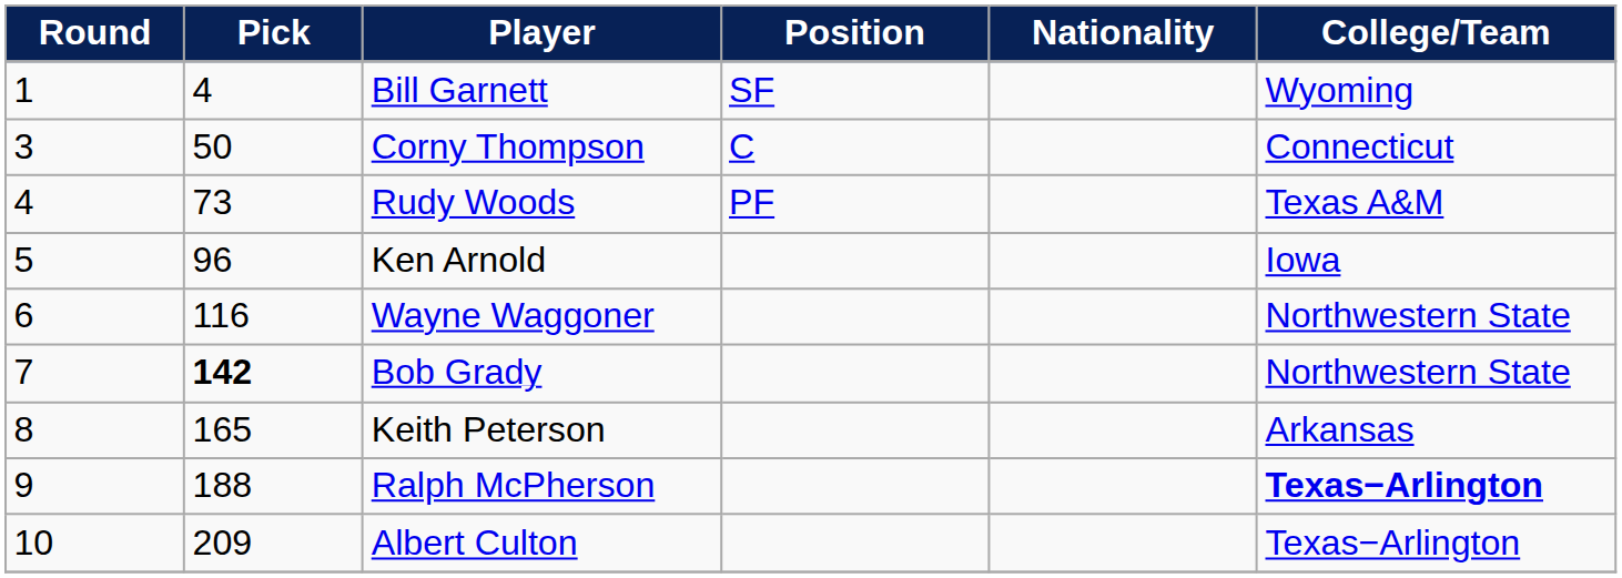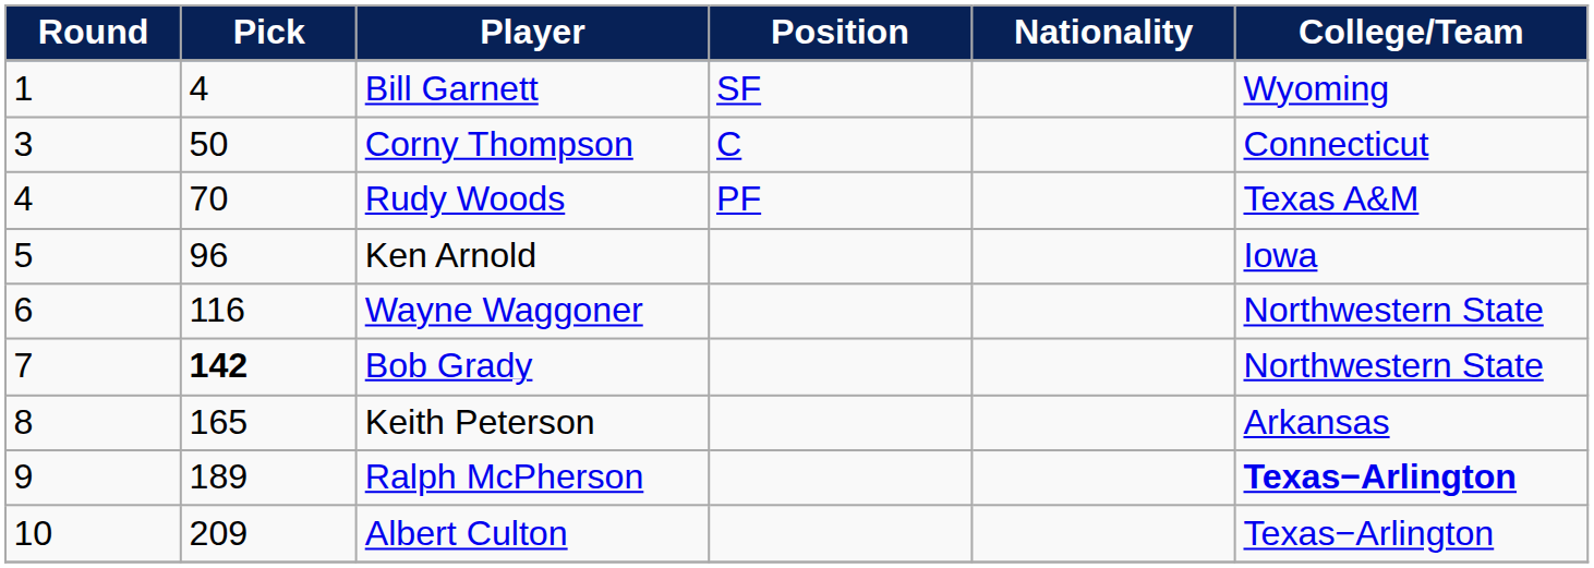 <table class="wikitable sortable sortable">
 <tr>
 <th style="background:#072156; color:white; width:10%;">Round</th>
 <th style="background:#072156; color:white; width:10%;">Pick</th>
 <th style="background:#072156; color:white; width:20%;">Player</th>
 <th style="background:#072156; color:white; width:15%;">Position</th>
 <th style="background:#072156; color:white; width:15%;">Nationality</th>
 <th style="background:#072156; color:white; width:20%;">College/Team</th>
 </tr>
 <tr style="text-align: center">
 </tr>
 <tr>
 <td>1</td>
 <td>4</td>
 <td><a href='#'>Bill Garnett</a></td>
 <td><a href='#'>SF</a></td>
 <td></td>
 <td><a href='#'>Wyoming</a></td>
 </tr>
 <tr>
 <td>3</td>
 <td>50</td>
 <td><a href='#'>Corny Thompson</a></td>
 <td><a href='#'>C</a></td>
 <td></td>
 <td><a href='#'>Connecticut</a></td>
 </tr>
 <tr>
 <td>4</td>
-<td>73</td>
+<td>70</td>
 <td><a href='#'>Rudy Woods</a></td>
 <td><a href='#'>PF</a></td>
 <td></td>
 <td><a href='#'>Texas A&M</a></td>
 </tr>
 <tr>
 <td>5</td>
 <td>96</td>
 <td>Ken Arnold</td>
 <td></td>
 <td></td>
 <td><a href='#'>Iowa</a></td>
 </tr>
 <tr>
 <td>6</td>
 <td>116</td>
 <td><a href='#'>Wayne Waggoner</a></td>
 <td></td>
 <td></td>
 <td><a href='#'>Northwestern State</a></td>
 </tr>
 <tr>
 <td>7</td>
 <td><strong>142</strong></td>
 <td><a href='#'>Bob Grady</a></td>
 <td></td>
 <td></td>
 <td><a href='#'>Northwestern State</a></td>
 </tr>
 <tr>
 <td>8</td>
 <td>165</td>
 <td>Keith Peterson</td>
 <td></td>
 <td></td>
 <td><a href='#'>Arkansas</a></td>
 </tr>
 <tr>
 <td>9</td>
-<td>188</td>
+<td>189</td>
 <td><a href='#'>Ralph McPherson</a></td>
 <td></td>
 <td></td>
 <td><strong><a href='#'>Texas−Arlington</a></strong></td>
 </tr>
 <tr>
 <td>10</td>
 <td>209</td>
 <td><a href='#'>Albert Culton</a></td>
 <td></td>
 <td></td>
 <td><a href='#'>Texas−Arlington</a></td>
 </tr>
 <tr>
 </tr>
 </table>
